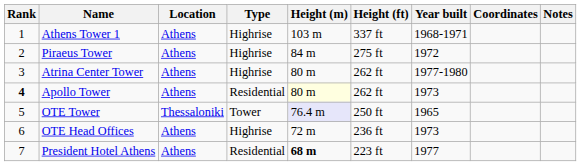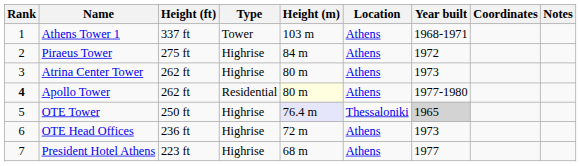 <table class="wikitable sortable">
 <tr>
 <th data-sort-type="number">Rank</th>
 <th>Name</th>
-<th>Location</th>
+<th>Height (ft)</th>
 <th>Type</th>
 <th>Height (m)</th>
-<th>Height (ft)</th>
+<th>Location</th>
 <th>Year built</th>
 <th>Coordinates</th>
 <th>Notes</th>
 </tr>
 <tr>
 <td align="center">1</td>
 <td><a href='#'>Athens Tower 1</a></td>
+<td>337 ft</td>
+<td>Tower</td>
+<td>103 m</td>
 <td><a href='#'>Athens</a></td>
-<td>Highrise</td>
-<td>103 m</td>
-<td>337 ft</td>
 <td>1968-1971</td>
 <td></td>
 <td></td>
 </tr>
 <tr>
 <td align="center">2</td>
 <td><a href='#'>Piraeus Tower</a></td>
-<td><a href='#'>Athens</a></td>
+<td>275 ft</td>
 <td>Highrise</td>
 <td>84 m</td>
-<td>275 ft</td>
+<td><a href='#'>Athens</a></td>
 <td>1972</td>
 <td></td>
 <td></td>
 </tr>
 <tr>
 <td align="center">3</td>
 <td><a href='#'>Atrina Center Tower</a></td>
-<td><a href='#'>Athens</a></td>
+<td>262 ft</td>
 <td>Highrise</td>
 <td>80 m</td>
-<td>262 ft</td>
-<td>1977-1980</td>
+<td><a href='#'>Athens</a></td>
+<td>1973</td>
 <td></td>
 <td></td>
 </tr>
 <tr>
 <td align="center"><strong>4</strong></td>
 <td><a href='#'>Apollo Tower</a></td>
-<td><a href='#'>Athens</a></td>
+<td>262 ft</td>
 <td>Residential</td>
 <td style="background: lightyellow;">80 m</td>
-<td>262 ft</td>
-<td>1973</td>
+<td><a href='#'>Athens</a></td>
+<td>1977-1980</td>
 <td></td>
 <td></td>
 </tr>
 <tr>
 <td align="center">5</td>
 <td><a href='#'>OTE Tower</a></td>
+<td>250 ft</td>
+<td>Highrise</td>
+<td style="background: lavender;">76.4 m</td>
 <td><a href='#'>Thessaloniki</a></td>
-<td>Tower</td>
-<td style="background: lavender;">76.4 m</td>
-<td>250 ft</td>
-<td>1965</td>
+<td style="background: lightgrey;">1965</td>
 <td></td>
 <td></td>
 </tr>
 <tr>
 <td align="center">6</td>
 <td><a href='#'>OTE Head Offices</a></td>
-<td><a href='#'>Athens</a></td>
+<td>236 ft</td>
 <td>Highrise</td>
 <td>72 m</td>
-<td>236 ft</td>
+<td><a href='#'>Athens</a></td>
 <td>1973</td>
 <td></td>
 <td></td>
 </tr>
 <tr>
 <td align="center">7</td>
 <td><a href='#'>President Hotel Athens</a></td>
+<td>223 ft</td>
+<td>Highrise</td>
+<td>68 m</td>
 <td><a href='#'>Athens</a></td>
-<td>Residential</td>
-<td><strong>68 m</strong></td>
-<td>223 ft</td>
 <td>1977</td>
 <td></td>
 <td></td>
 </tr>
 </table>
